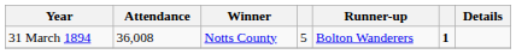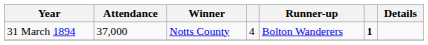 <table width="600" class="wikitable">
 <tr>
 <th>Year</th>
 <th>Attendance</th>
 <th>Winner</th>
 <th></th>
 <th>Runner-up</th>
 <th></th>
 <th>Details</th>
 </tr>
 <tr>
 <td>31 March <a href='#'>1894</a></td>
-<td>36,008</td>
+<td>37,000</td>
 <td><a href='#'>Notts County</a></td>
-<td>5</td>
+<td>4</td>
 <td><a href='#'>Bolton Wanderers</a></td>
 <td><strong>1</strong></td>
 <td></td>
 </tr>
 <tr>
 </tr>
 </table>
